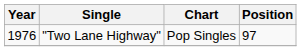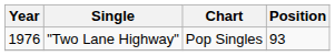 <table class="wikitable">
 <tr>
 <th>Year</th>
 <th>Single</th>
 <th>Chart</th>
 <th>Position</th>
 </tr>
 <tr>
 <td>1976</td>
 <td>"Two Lane Highway"</td>
 <td>Pop Singles</td>
-<td>97</td>
+<td>93</td>
 </tr>
 <tr>
 </tr>
 </table>
